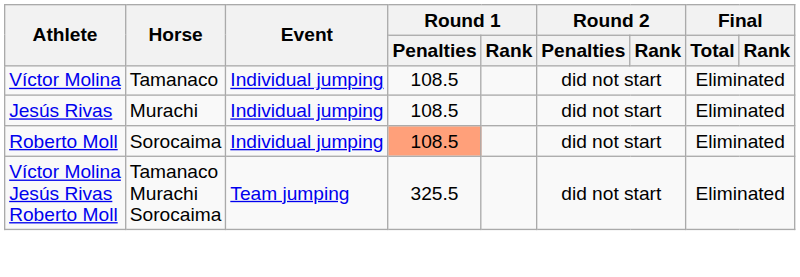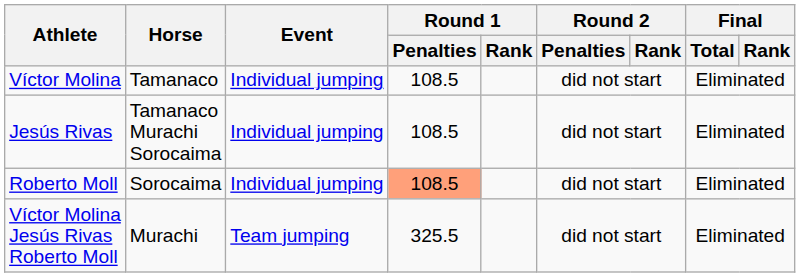 <table class=wikitable style="font-size:90%">
 <tr>
 <th rowspan="2">Athlete</th>
 <th rowspan="2">Horse</th>
 <th rowspan="2">Event</th>
 <th colspan="2">Round 1</th>
 <th colspan="2">Round 2</th>
 <th colspan="2">Final</th>
 </tr>
 <tr>
 <th>Penalties</th>
 <th>Rank</th>
 <th>Penalties</th>
 <th>Rank</th>
 <th>Total</th>
 <th>Rank</th>
 </tr>
 <tr align=center>
 <td align=left><a href='#'>Víctor Molina</a></td>
 <td align=left>Tamanaco</td>
 <td align=left><a href='#'>Individual jumping</a></td>
 <td>108.5</td>
 <td><sup></sup></td>
 <td colspan=2>did not start</td>
 <td colspan=2>Eliminated</td>
 </tr>
 <tr align=center>
 <td align=left><a href='#'>Jesús Rivas</a></td>
-<td align=left>Murachi</td>
+<td align=left>Tamanaco<br>Murachi<br>Sorocaima</td>
 <td align=left><a href='#'>Individual jumping</a></td>
 <td>108.5</td>
 <td><sup></sup></td>
 <td colspan=2>did not start</td>
 <td colspan=2>Eliminated</td>
 </tr>
 <tr align=center>
 <td align=left><a href='#'>Roberto Moll</a></td>
 <td align=left>Sorocaima</td>
 <td align=left><a href='#'>Individual jumping</a></td>
 <td style="background: lightsalmon;">108.5</td>
 <td><sup></sup></td>
 <td colspan=2>did not start</td>
 <td colspan=2>Eliminated</td>
 </tr>
 <tr align=center>
 <td align=left><a href='#'>Víctor Molina</a><br><a href='#'>Jesús Rivas</a><br><a href='#'>Roberto Moll</a></td>
-<td align=left>Tamanaco<br>Murachi<br>Sorocaima</td>
+<td align=left>Murachi</td>
 <td align=left><a href='#'>Team jumping</a></td>
 <td>325.5</td>
 <td><sup></sup></td>
 <td colspan=2>did not start</td>
 <td colspan=2>Eliminated</td>
 </tr>
 </table>
